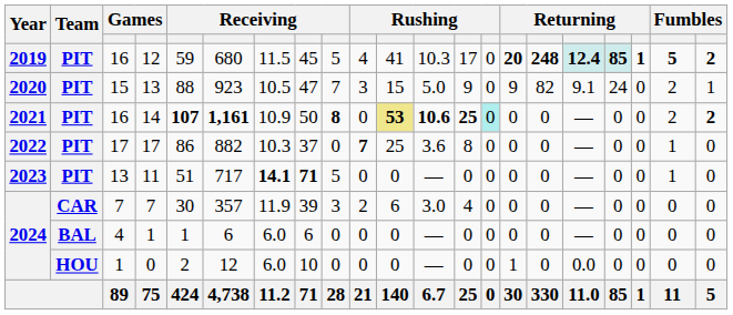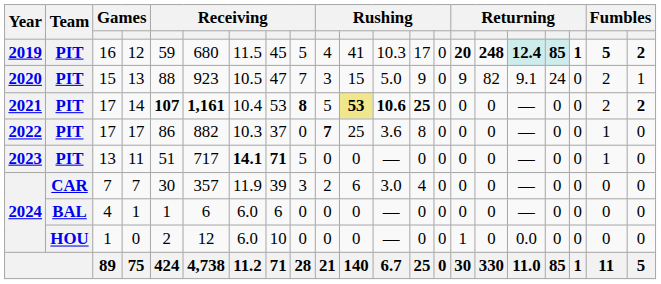 <table class="wikitable" style="text-align:center;">
 <tr>
 <th rowspan="2">Year</th>
 <th rowspan="2">Team</th>
 <th colspan="2">Games</th>
 <th colspan="5">Receiving</th>
 <th colspan="5">Rushing</th>
 <th colspan="5">Returning</th>
 <th colspan="2">Fumbles</th>
 </tr>
 <tr>
 <th></th>
 <th></th>
 <th></th>
 <th></th>
 <th></th>
 <th></th>
 <th></th>
 <th></th>
 <th></th>
 <th></th>
 <th></th>
 <th></th>
 <th></th>
 <th></th>
 <th></th>
 <th></th>
 <th></th>
 <th></th>
 <th></th>
 </tr>
 <tr>
 <th><a href='#'>2019</a></th>
 <th><a href='#'>PIT</a></th>
 <td>16</td>
 <td>12</td>
 <td>59</td>
 <td>680</td>
 <td>11.5</td>
 <td>45</td>
 <td>5</td>
 <td>4</td>
 <td>41</td>
 <td>10.3</td>
 <td>17</td>
 <td>0</td>
 <td><strong>20</strong></td>
 <td><strong>248</strong></td>
 <td style="background:#cfecec;"><strong>12.4</strong></td>
 <td style="background:#cfecec;"><strong>85</strong></td>
 <td><strong>1</strong></td>
 <td><strong>5</strong></td>
 <td><strong>2</strong></td>
 </tr>
 <tr>
 <th><a href='#'>2020</a></th>
 <th><a href='#'>PIT</a></th>
 <td>15</td>
 <td>13</td>
 <td>88</td>
 <td>923</td>
 <td>10.5</td>
 <td>47</td>
 <td>7</td>
 <td>3</td>
 <td>15</td>
 <td>5.0</td>
 <td>9</td>
 <td>0</td>
 <td>9</td>
 <td>82</td>
 <td>9.1</td>
 <td>24</td>
 <td>0</td>
 <td>2</td>
 <td>1</td>
 </tr>
 <tr>
 <th><a href='#'>2021</a></th>
 <th><a href='#'>PIT</a></th>
-<td>16</td>
+<td>17</td>
 <td>14</td>
 <td><strong>107</strong></td>
 <td><strong>1,161</strong></td>
-<td>10.9</td>
-<td>50</td>
+<td>10.4</td>
+<td>53</td>
 <td><strong>8</strong></td>
-<td>0</td>
+<td>5</td>
 <td style="background: khaki;"><strong>53</strong></td>
 <td><strong>10.6</strong></td>
 <td><strong>25</strong></td>
-<td style="background: paleturquoise;">0</td>
+<td>0</td>
 <td>0</td>
 <td>0</td>
 <td>—</td>
 <td>0</td>
 <td>0</td>
 <td>2</td>
 <td><strong>2</strong></td>
 </tr>
 <tr>
 <th><a href='#'>2022</a></th>
 <th><a href='#'>PIT</a></th>
 <td>17</td>
 <td>17</td>
 <td>86</td>
 <td>882</td>
 <td>10.3</td>
 <td>37</td>
 <td>0</td>
 <td><strong>7</strong></td>
 <td>25</td>
 <td>3.6</td>
 <td>8</td>
 <td>0</td>
 <td>0</td>
 <td>0</td>
 <td>—</td>
 <td>0</td>
 <td>0</td>
 <td>1</td>
 <td>0</td>
 </tr>
 <tr>
 <th><a href='#'>2023</a></th>
 <th><a href='#'>PIT</a></th>
 <td>13</td>
 <td>11</td>
 <td>51</td>
 <td>717</td>
 <td><strong>14.1</strong></td>
 <td><strong>71</strong></td>
 <td>5</td>
 <td>0</td>
 <td>0</td>
 <td>—</td>
 <td>0</td>
 <td>0</td>
 <td>0</td>
 <td>0</td>
 <td>—</td>
 <td>0</td>
 <td>0</td>
 <td>1</td>
 <td>0</td>
 </tr>
 <tr>
 <th rowspan="3"><a href='#'>2024</a></th>
 <th><a href='#'>CAR</a></th>
 <td>7</td>
 <td>7</td>
 <td>30</td>
 <td>357</td>
 <td>11.9</td>
 <td>39</td>
 <td>3</td>
 <td>2</td>
 <td>6</td>
 <td>3.0</td>
 <td>4</td>
 <td>0</td>
 <td>0</td>
 <td>0</td>
 <td>—</td>
 <td>0</td>
 <td>0</td>
 <td>0</td>
 <td>0</td>
 </tr>
 <tr>
 <th><a href='#'>BAL</a></th>
 <td>4</td>
 <td>1</td>
 <td>1</td>
 <td>6</td>
 <td>6.0</td>
 <td>6</td>
 <td>0</td>
 <td>0</td>
 <td>0</td>
 <td>—</td>
 <td>0</td>
 <td>0</td>
 <td>0</td>
 <td>0</td>
 <td>—</td>
 <td>0</td>
 <td>0</td>
 <td>0</td>
 <td>0</td>
 </tr>
 <tr>
 <th><a href='#'>HOU</a></th>
 <td>1</td>
 <td>0</td>
 <td>2</td>
 <td>12</td>
 <td>6.0</td>
 <td>10</td>
 <td>0</td>
 <td>0</td>
 <td>0</td>
 <td>—</td>
 <td>0</td>
 <td>0</td>
 <td>1</td>
 <td>0</td>
 <td>0.0</td>
 <td>0</td>
 <td>0</td>
 <td>0</td>
 <td>0</td>
 </tr>
 <tr>
 <th colspan="2"></th>
 <th>89</th>
 <th>75</th>
 <th>424</th>
 <th>4,738</th>
 <th>11.2</th>
 <th>71</th>
 <th>28</th>
 <th>21</th>
 <th>140</th>
 <th>6.7</th>
 <th>25</th>
 <th>0</th>
 <th>30</th>
 <th>330</th>
 <th>11.0</th>
 <th>85</th>
 <th>1</th>
 <th>11</th>
 <th>5</th>
 </tr>
 </table>
